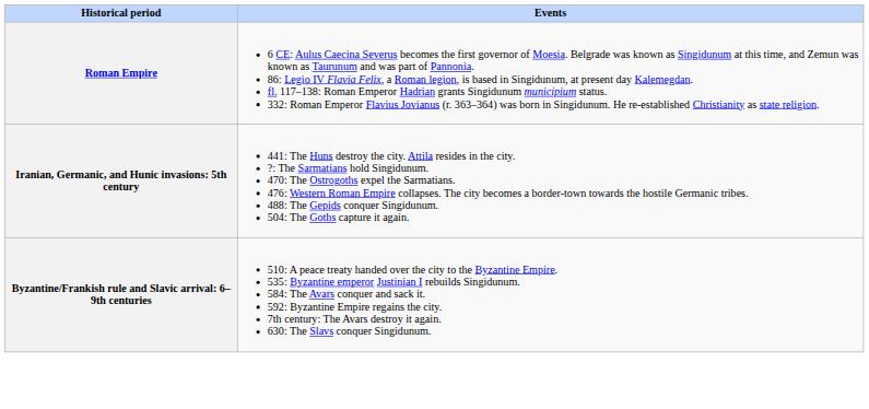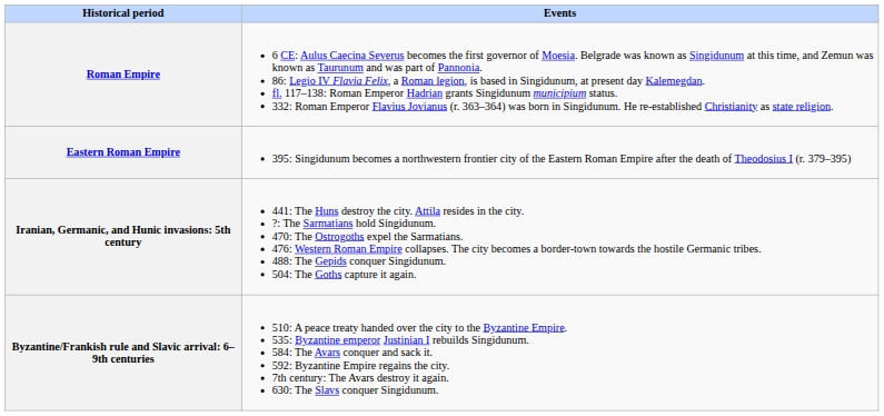 <table class="wikitable">
 <tr>
 <th style="background: #BFD7FF">Historical period</th>
 <th style="background: #BFD7FF">Events</th>
 </tr>
 <tr>
 <th><a href='#'>Roman Empire</a></th>
 <td><br><ul><li>6 <a href='#'>CE</a>: <a href='#'>Aulus Caecina Severus</a> becomes the first governor of <a href='#'>Moesia</a>. Belgrade was known as <a href='#'>Singidunum</a> at this time, and Zemun was known as <a href='#'>Taurunum</a> and was part of <a href='#'>Pannonia</a>.</li><li>86: <a href='#'>Legio IV <em>Flavia Felix</em></a>, a <a href='#'>Roman legion</a>, is based in Singidunum, at present day <a href='#'>Kalemegdan</a>.</li><li><a href='#'>fl.</a> 117–138: Roman Emperor <a href='#'>Hadrian</a> grants Singidunum <em><a href='#'>municipium</a></em> status.</li><li>332: Roman Emperor <a href='#'>Flavius Jovianus</a> (r. 363–364) was born in Singidunum. He re-established <a href='#'>Christianity</a> as <a href='#'>state religion</a>.</li></ul></td>
 </tr>
 <tr>
+<th><a href='#'>Eastern Roman Empire</a></th>
+<td><br><ul><li>395: Singidunum becomes a northwestern frontier city of the Eastern Roman Empire after the death of <a href='#'>Theodosius I</a> (r. 379–395)</li></ul></td>
+</tr>
+<tr>
 <th>Iranian, Germanic, and Hunic invasions: 5th century</th>
 <td><br><ul><li>441: The <a href='#'>Huns</a> destroy the city. <a href='#'>Attila</a> resides in the city.</li><li>?: The <a href='#'>Sarmatians</a> hold Singidunum.</li><li>470: The <a href='#'>Ostrogoths</a> expel the Sarmatians.</li><li>476: <a href='#'>Western Roman Empire</a> collapses. The city becomes a border-town towards the hostile Germanic tribes.</li><li>488: The <a href='#'>Gepids</a> conquer Singidunum.</li><li>504: The <a href='#'>Goths</a> capture it again.</li></ul></td>
 </tr>
 <tr>
 <th>Byzantine/Frankish rule and Slavic arrival: 6–9th centuries</th>
 <td><br><ul><li>510: A peace treaty handed over the city to the <a href='#'>Byzantine Empire</a>.</li><li>535: <a href='#'>Byzantine emperor</a> <a href='#'>Justinian I</a> rebuilds Singidunum.</li><li>584: The <a href='#'>Avars</a> conquer and sack it.</li><li>592: Byzantine Empire regains the city.</li><li>7th century: The Avars destroy it again.</li><li>630: The <a href='#'>Slavs</a> conquer Singidunum.</li></ul></td>
 </tr>
 </table>
